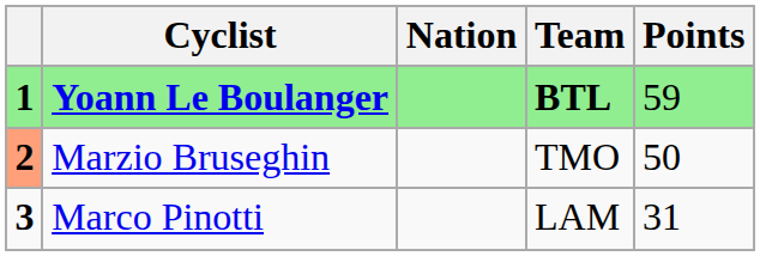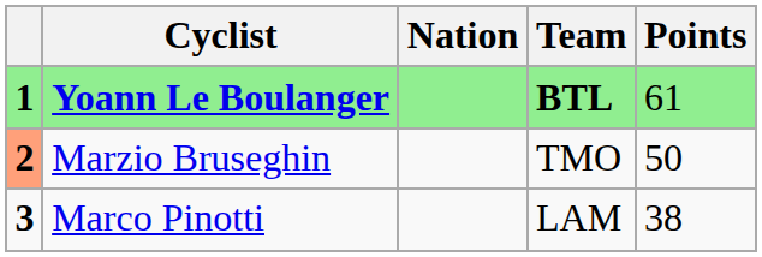 <table class="wikitable">
 <tr style="background:#ccccff;">
 <th></th>
 <th>Cyclist</th>
 <th>Nation</th>
 <th>Team</th>
 <th>Points</th>
 </tr>
 <tr bgcolor="lightgreen">
 <td><strong>1</strong></td>
 <td><strong><a href='#'>Yoann Le Boulanger</a></strong></td>
 <td><strong></strong></td>
 <td><strong>BTL</strong></td>
-<td>59</td>
+<td>61</td>
 </tr>
 <tr>
 <td style="background: lightsalmon;"><strong>2</strong></td>
 <td><a href='#'>Marzio Bruseghin</a></td>
 <td></td>
 <td>TMO</td>
 <td>50</td>
 </tr>
 <tr>
 <td><strong>3</strong></td>
 <td><a href='#'>Marco Pinotti</a></td>
 <td></td>
 <td>LAM</td>
-<td>31</td>
+<td>38</td>
 </tr>
 </table>
